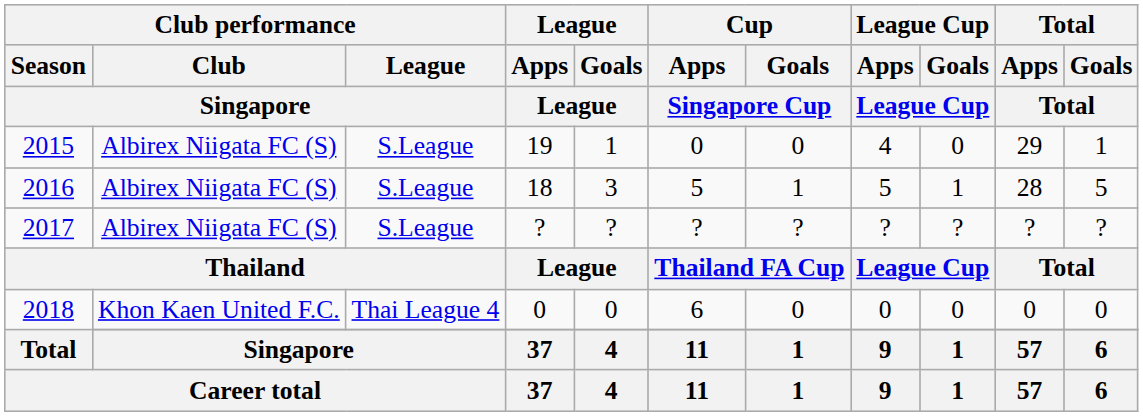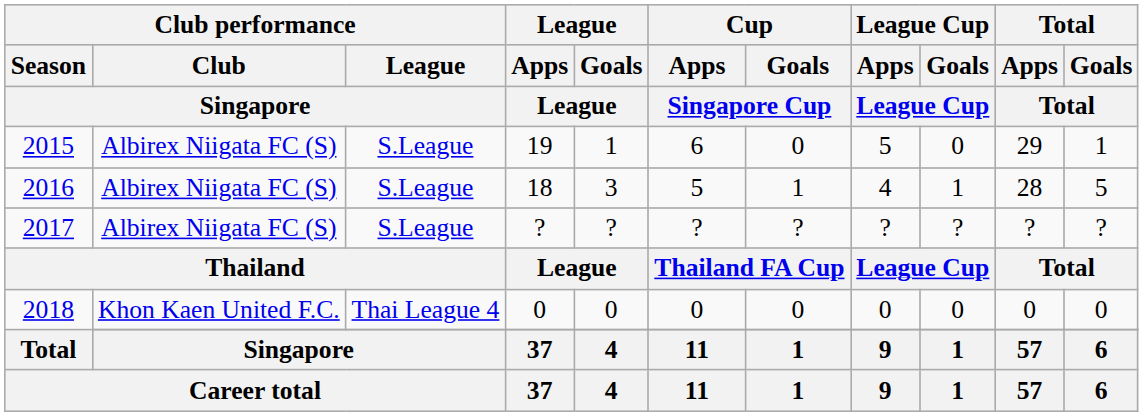 <table class="wikitable" style="text-align:center">
 <tr>
 <th colspan=3>Club performance</th>
 <th colspan=2>League</th>
 <th colspan=2>Cup</th>
 <th colspan=2>League Cup</th>
 <th colspan=2>Total</th>
 </tr>
 <tr>
 <th>Season</th>
 <th>Club</th>
 <th>League</th>
 <th>Apps</th>
 <th>Goals</th>
 <th>Apps</th>
 <th>Goals</th>
 <th>Apps</th>
 <th>Goals</th>
 <th>Apps</th>
 <th>Goals</th>
 </tr>
 <tr>
 <th colspan=3>Singapore</th>
 <th colspan=2>League</th>
 <th colspan=2><a href='#'>Singapore Cup</a></th>
 <th colspan=2><a href='#'>League Cup</a></th>
 <th colspan=2>Total</th>
 </tr>
 <tr>
 <td><a href='#'>2015</a></td>
 <td rowspan="1"><a href='#'>Albirex Niigata FC (S)</a></td>
 <td rowspan="1"><a href='#'>S.League</a></td>
 <td>19</td>
 <td>1</td>
+<td>6</td>
 <td>0</td>
-<td>0</td>
-<td>4</td>
+<td>5</td>
 <td>0</td>
 <td>29</td>
 <td>1</td>
 </tr>
 <tr>
 <td><a href='#'>2016</a></td>
 <td rowspan="1"><a href='#'>Albirex Niigata FC (S)</a></td>
 <td rowspan="1"><a href='#'>S.League</a></td>
 <td>18</td>
 <td>3</td>
 <td>5</td>
 <td>1</td>
-<td>5</td>
+<td>4</td>
 <td>1</td>
 <td>28</td>
 <td>5</td>
 </tr>
 <tr>
 <td><a href='#'>2017</a></td>
 <td rowspan="1"><a href='#'>Albirex Niigata FC (S)</a></td>
 <td rowspan="1"><a href='#'>S.League</a></td>
 <td>?</td>
 <td>?</td>
 <td>?</td>
 <td>?</td>
 <td>?</td>
 <td>?</td>
 <td>?</td>
 <td>?</td>
 </tr>
 <tr>
 <th colspan=3>Thailand</th>
 <th colspan=2>League</th>
 <th colspan=2><a href='#'>Thailand FA Cup</a></th>
 <th colspan=2><a href='#'>League Cup</a></th>
 <th colspan=2>Total</th>
 </tr>
 <tr>
 <td><a href='#'>2018</a></td>
 <td rowspan="1"><a href='#'>Khon Kaen United F.C.</a></td>
 <td rowspan="1"><a href='#'>Thai League 4</a></td>
 <td>0</td>
 <td>0</td>
-<td>6</td>
+<td>0</td>
 <td>0</td>
 <td>0</td>
 <td>0</td>
 <td>0</td>
 <td>0</td>
 </tr>
 <tr>
 <th rowspan=2>Total</th>
 </tr>
 <tr>
 <th colspan=2>Singapore</th>
 <th>37</th>
 <th>4</th>
 <th>11</th>
 <th>1</th>
 <th>9</th>
 <th>1</th>
 <th>57</th>
 <th>6</th>
 </tr>
 <tr>
 <th colspan=3>Career total</th>
 <th>37</th>
 <th>4</th>
 <th>11</th>
 <th>1</th>
 <th>9</th>
 <th>1</th>
 <th>57</th>
 <th>6</th>
 </tr>
 </table>
